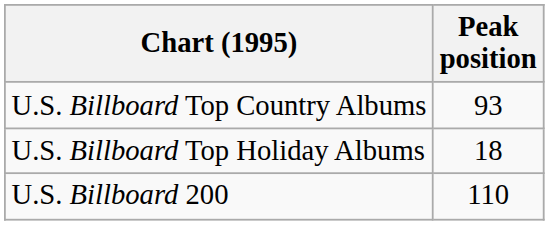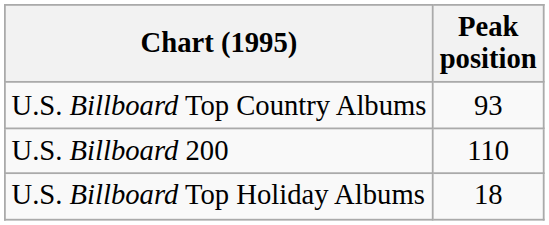 <table class="wikitable">
 <tr>
 <th>Chart (1995)</th>
 <th>Peak<br>position</th>
 </tr>
 <tr>
 <td>U.S. <em>Billboard</em> Top Country Albums</td>
 <td align="center">93</td>
 </tr>
 <tr>
+<td>U.S. <em>Billboard</em> 200</td>
+<td align="center">110</td>
+</tr>
+<tr>
 <td>U.S. <em>Billboard</em> Top Holiday Albums</td>
 <td align="center">18</td>
 </tr>
-<tr>
-<td>U.S. <em>Billboard</em> 200</td>
-<td align="center">110</td>
-</tr>
 </table>
